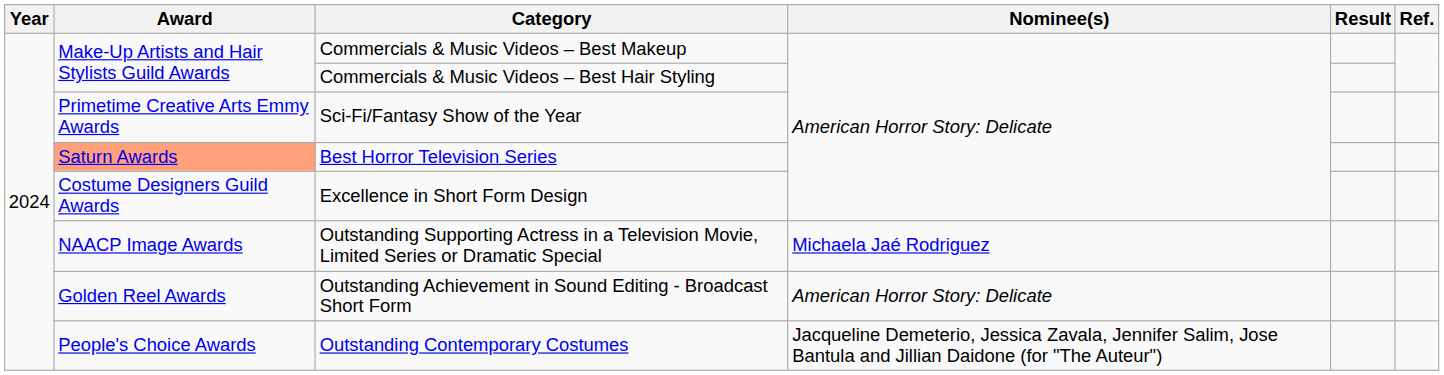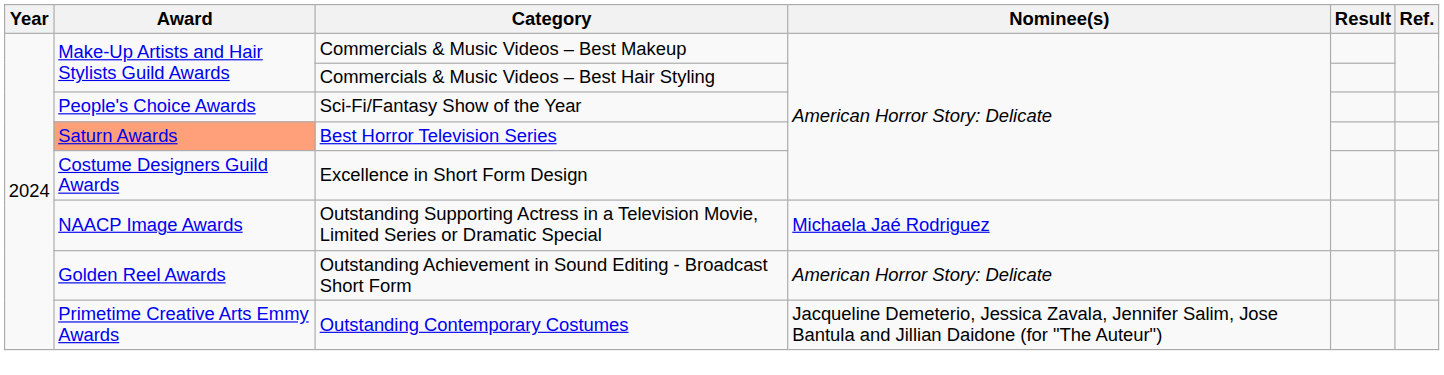 <table class="wikitable">
 <tr>
 <th>Year</th>
 <th>Award</th>
 <th>Category</th>
 <th>Nominee(s)</th>
 <th>Result</th>
 <th>Ref.</th>
 </tr>
 <tr>
 <td rowspan="8">2024</td>
 <td rowspan="2"><a href='#'>Make-Up Artists and Hair Stylists Guild Awards</a></td>
 <td>Commercials & Music Videos – Best Makeup</td>
 <td rowspan="5"><em>American Horror Story: Delicate</em></td>
 <td></td>
 <td rowspan="2" style="text-align:center;"></td>
 </tr>
 <tr>
 <td>Commercials & Music Videos – Best Hair Styling</td>
 <td></td>
 </tr>
 <tr>
-<td><a href='#'>Primetime Creative Arts Emmy Awards</a></td>
+<td><a href='#'>People's Choice Awards</a></td>
 <td>Sci-Fi/Fantasy Show of the Year</td>
 <td></td>
 <td style="text-align:center;"></td>
 </tr>
 <tr>
 <td style="background: lightsalmon;"><a href='#'>Saturn Awards</a></td>
 <td><a href='#'>Best Horror Television Series</a></td>
 <td></td>
 <td style="text-align:center;"></td>
 </tr>
 <tr>
 <td><a href='#'>Costume Designers Guild Awards</a></td>
 <td>Excellence in Short Form Design</td>
 <td></td>
 <td style="text-align:center;"></td>
 </tr>
 <tr>
 <td><a href='#'>NAACP Image Awards</a></td>
 <td>Outstanding Supporting Actress in a Television Movie, Limited Series or Dramatic Special</td>
 <td><a href='#'>Michaela Jaé Rodriguez</a></td>
 <td></td>
 <td style="text-align:center;"></td>
 </tr>
 <tr>
 <td><a href='#'>Golden Reel Awards</a></td>
 <td>Outstanding Achievement in Sound Editing - Broadcast Short Form</td>
 <td><em>American Horror Story: Delicate</em></td>
 <td></td>
 <td style="text-align:center;"></td>
 </tr>
 <tr>
-<td><a href='#'>People's Choice Awards</a></td>
+<td><a href='#'>Primetime Creative Arts Emmy Awards</a></td>
 <td><a href='#'>Outstanding Contemporary Costumes</a></td>
 <td>Jacqueline Demeterio, Jessica Zavala, Jennifer Salim, Jose Bantula and Jillian Daidone (for "The Auteur")</td>
 <td></td>
 <td align="center"></td>
 </tr>
 </table>
